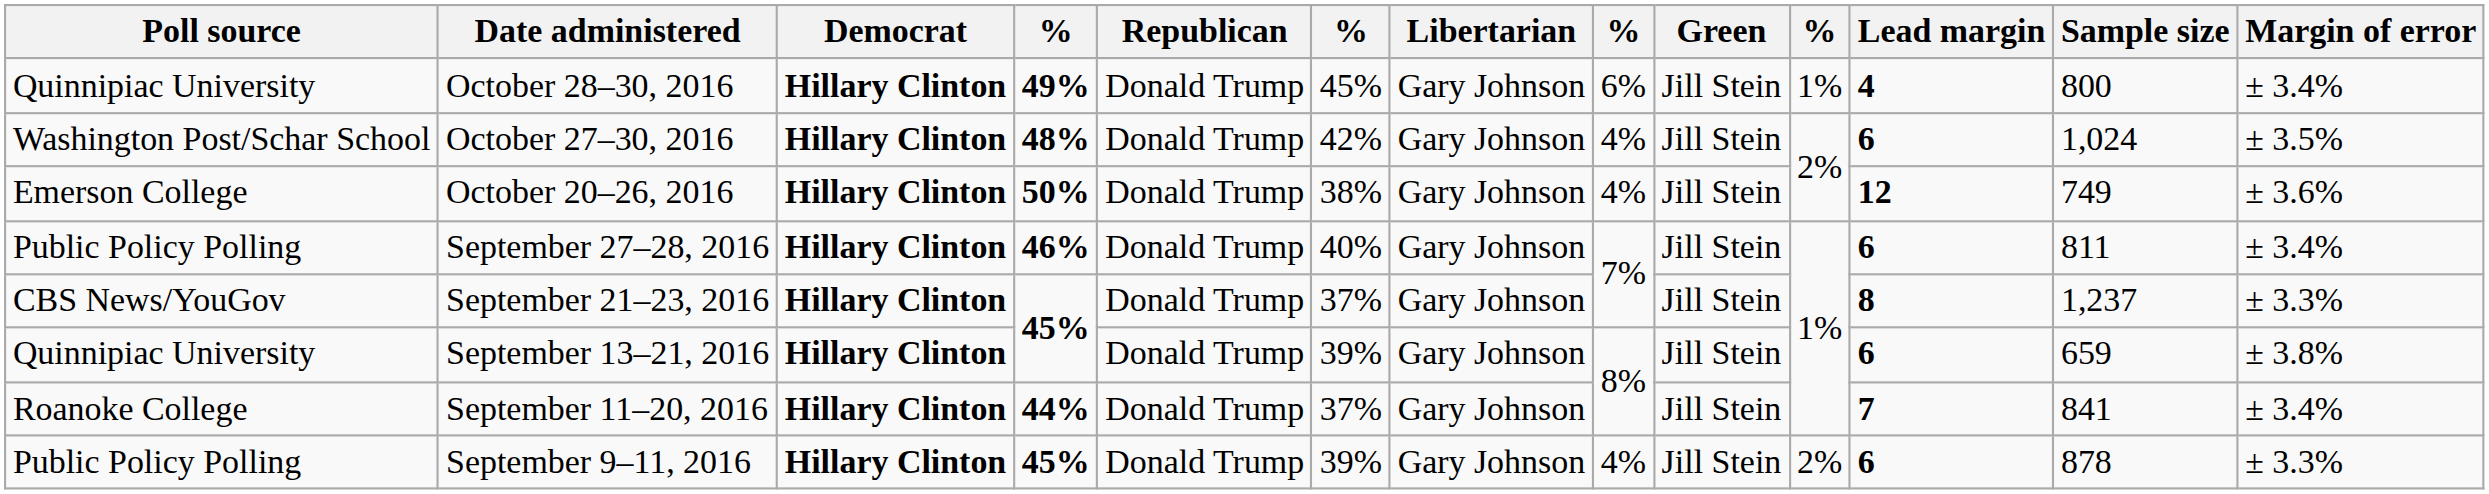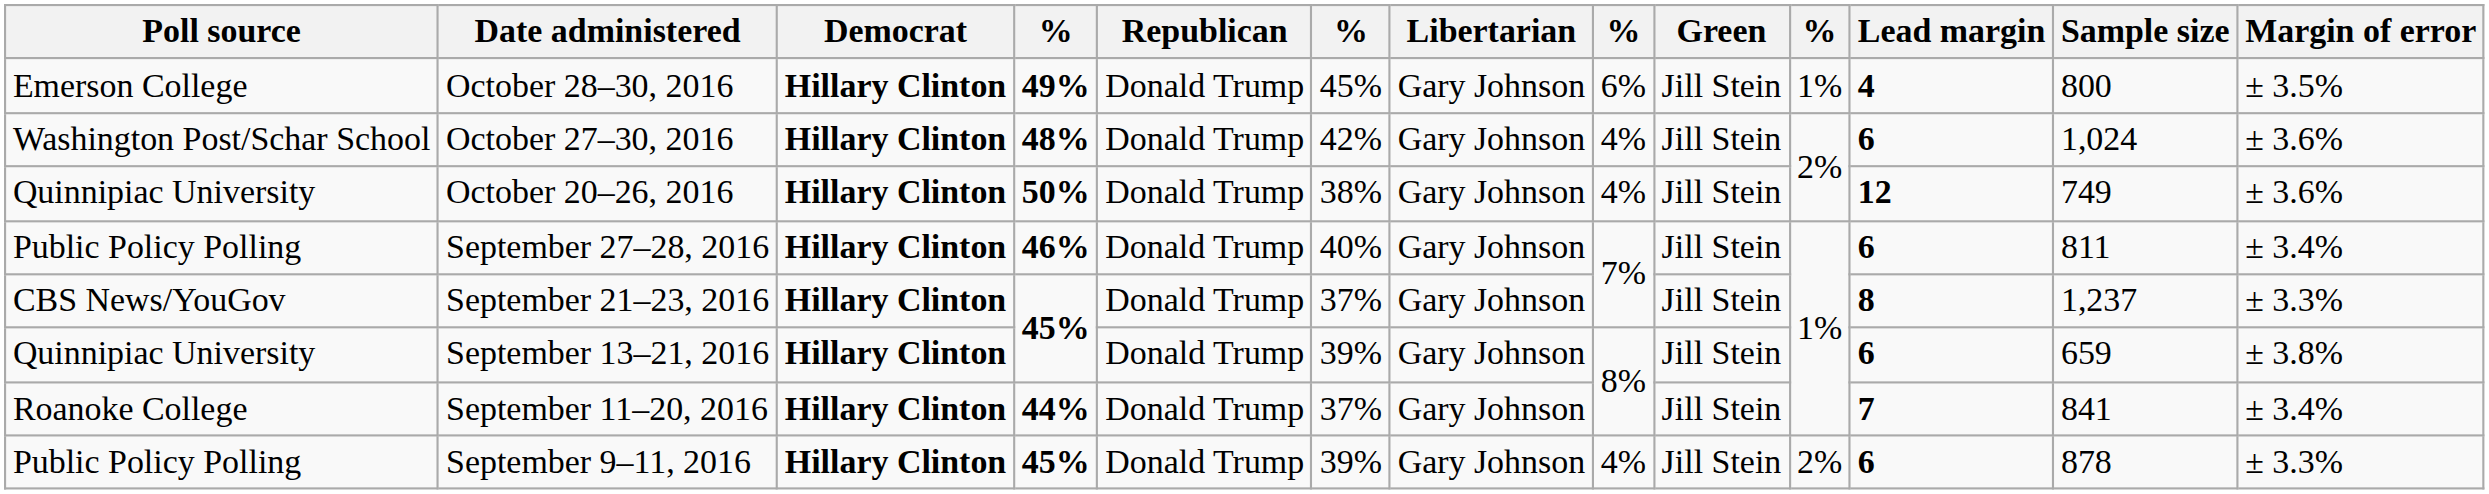 <table class="wikitable">
 <tr valign=bottom>
 <th>Poll source</th>
 <th>Date administered</th>
 <th>Democrat</th>
 <th>%</th>
 <th>Republican</th>
 <th>%</th>
 <th>Libertarian</th>
 <th>%</th>
 <th>Green</th>
 <th>%</th>
 <th>Lead margin</th>
 <th>Sample size</th>
 <th>Margin of error</th>
 </tr>
 <tr>
-<td>Quinnipiac University</td>
+<td>Emerson College</td>
 <td>October 28–30, 2016</td>
 <td><strong>Hillary Clinton</strong></td>
 <td><strong>49%</strong></td>
 <td>Donald Trump</td>
 <td>45%</td>
 <td>Gary Johnson</td>
 <td>6%</td>
 <td>Jill Stein</td>
 <td>1%</td>
 <td><strong>4</strong></td>
 <td>800</td>
-<td>± 3.4%</td>
+<td>± 3.5%</td>
 </tr>
 <tr>
 <td>Washington Post/Schar School</td>
 <td>October 27–30, 2016</td>
 <td><strong>Hillary Clinton</strong></td>
 <td><strong>48%</strong></td>
 <td>Donald Trump</td>
 <td>42%</td>
 <td>Gary Johnson</td>
 <td>4%</td>
 <td>Jill Stein</td>
 <td rowspan="2">2%</td>
 <td><strong>6</strong></td>
 <td>1,024</td>
-<td>± 3.5%</td>
+<td>± 3.6%</td>
 </tr>
 <tr>
-<td>Emerson College</td>
+<td>Quinnipiac University</td>
 <td>October 20–26, 2016</td>
 <td><strong>Hillary Clinton</strong></td>
 <td><strong>50%</strong></td>
 <td>Donald Trump</td>
 <td>38%</td>
 <td>Gary Johnson</td>
 <td>4%</td>
 <td>Jill Stein</td>
 <td><strong>12</strong></td>
 <td>749</td>
 <td>± 3.6%</td>
 </tr>
 <tr>
 <td>Public Policy Polling</td>
 <td>September 27–28, 2016</td>
 <td><strong>Hillary Clinton</strong></td>
 <td><strong>46%</strong></td>
 <td>Donald Trump</td>
 <td>40%</td>
 <td>Gary Johnson</td>
 <td rowspan="2">7%</td>
 <td>Jill Stein</td>
 <td rowspan="4">1%</td>
 <td><strong>6</strong></td>
 <td>811</td>
 <td>± 3.4%</td>
 </tr>
 <tr>
 <td>CBS News/YouGov</td>
 <td>September 21–23, 2016</td>
 <td><strong>Hillary Clinton</strong></td>
 <td rowspan="2" ><strong>45%</strong></td>
 <td>Donald Trump</td>
 <td>37%</td>
 <td>Gary Johnson</td>
 <td>Jill Stein</td>
 <td><strong>8</strong></td>
 <td>1,237</td>
 <td>± 3.3%</td>
 </tr>
 <tr>
 <td>Quinnipiac University</td>
 <td>September 13–21, 2016</td>
 <td><strong>Hillary Clinton</strong></td>
 <td>Donald Trump</td>
 <td>39%</td>
 <td>Gary Johnson</td>
 <td rowspan="2">8%</td>
 <td>Jill Stein</td>
 <td><strong>6</strong></td>
 <td>659</td>
 <td>± 3.8%</td>
 </tr>
 <tr>
 <td>Roanoke College</td>
 <td>September 11–20, 2016</td>
 <td><strong>Hillary Clinton</strong></td>
 <td><strong>44%</strong></td>
 <td>Donald Trump</td>
 <td>37%</td>
 <td>Gary Johnson</td>
 <td>Jill Stein</td>
 <td><strong>7</strong></td>
 <td>841</td>
 <td>± 3.4%</td>
 </tr>
 <tr>
 <td>Public Policy Polling</td>
 <td>September 9–11, 2016</td>
 <td><strong>Hillary Clinton</strong></td>
 <td><strong>45%</strong></td>
 <td>Donald Trump</td>
 <td>39%</td>
 <td>Gary Johnson</td>
 <td>4%</td>
 <td>Jill Stein</td>
 <td>2%</td>
 <td><strong>6</strong></td>
 <td>878</td>
 <td>± 3.3%</td>
 </tr>
 </table>
